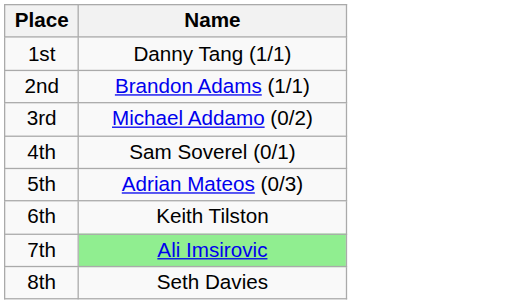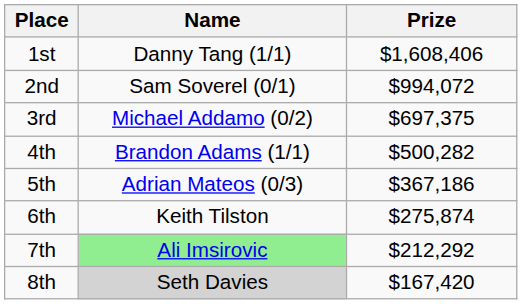 <table class="wikitable">
 <tr>
 <th width="50">Place</th>
 <th width="200">Name</th>
+<th width="125">Prize</th>
 </tr>
 <tr>
 <td align = "center">1st</td>
 <td align = "center">Danny Tang (1/1)</td>
+<td align = "center">$1,608,406</td>
 </tr>
 <tr>
 <td align = "center">2nd</td>
-<td align = "center"><a href='#'>Brandon Adams</a> (1/1)</td>
+<td align = "center">Sam Soverel (0/1)</td>
+<td align = "center">$994,072</td>
 </tr>
 <tr>
 <td align = "center">3rd</td>
 <td align = "center"><a href='#'>Michael Addamo</a> (0/2)</td>
+<td align = "center">$697,375</td>
 </tr>
 <tr>
 <td align = "center">4th</td>
-<td align = "center">Sam Soverel (0/1)</td>
+<td align = "center"><a href='#'>Brandon Adams</a> (1/1)</td>
+<td align = "center">$500,282</td>
 </tr>
 <tr>
 <td align = "center">5th</td>
 <td align = "center"><a href='#'>Adrian Mateos</a> (0/3)</td>
+<td align = "center">$367,186</td>
 </tr>
 <tr>
 <td align = "center">6th</td>
 <td align = "center">Keith Tilston</td>
+<td align = "center">$275,874</td>
 </tr>
 <tr>
 <td align = "center">7th</td>
 <td align = "center" style="background: lightgreen;"><a href='#'>Ali Imsirovic</a></td>
+<td align = "center">$212,292</td>
 </tr>
 <tr>
 <td align = "center">8th</td>
-<td align = "center">Seth Davies</td>
+<td align = "center" style="background: lightgrey;">Seth Davies</td>
+<td align = "center">$167,420</td>
 </tr>
 </table>
